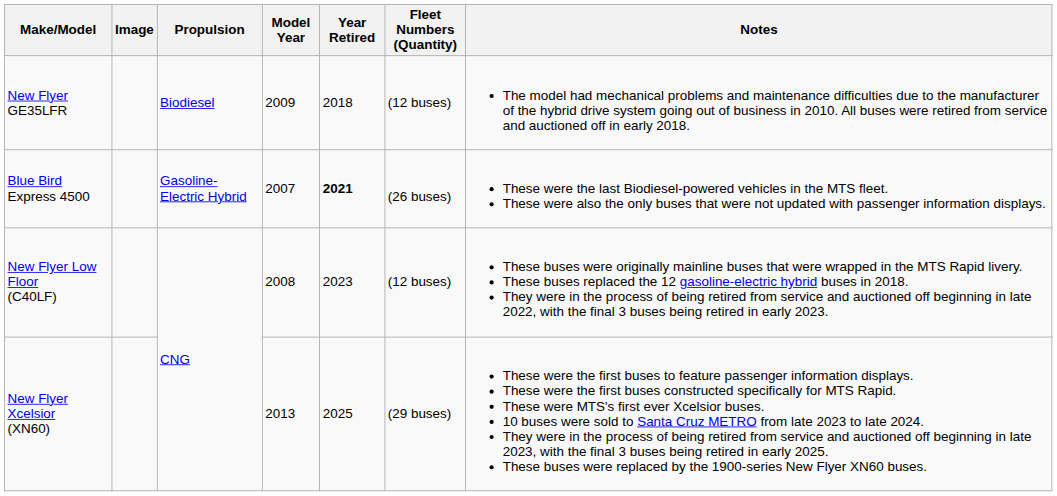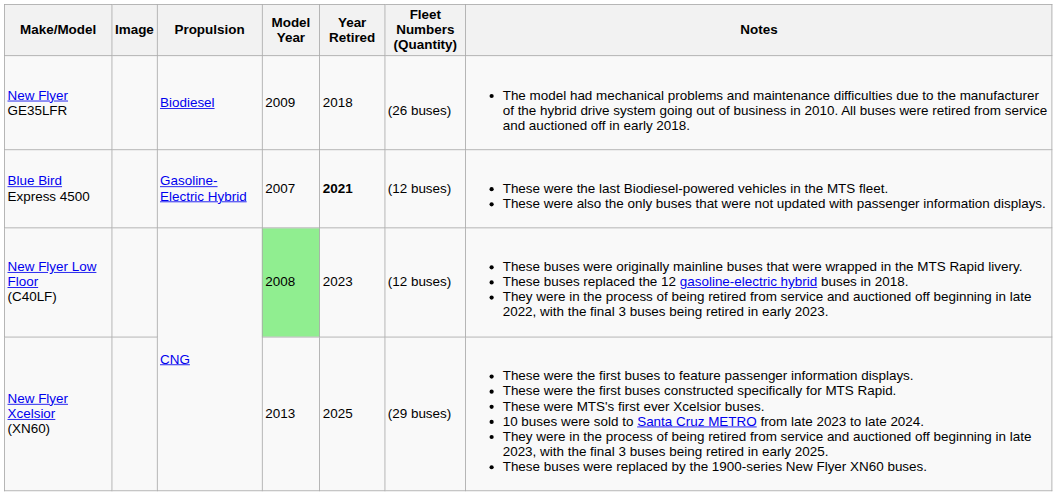 <table class="wikitable sortable">
 <tr>
 <th>Make/Model</th>
 <th class="unsortable">Image</th>
 <th>Propulsion</th>
 <th>Model Year</th>
 <th>Year Retired</th>
 <th>Fleet Numbers <br>(Quantity)</th>
 <th class="unsortable">Notes</th>
 </tr>
 <tr>
 <td><a href='#'>New Flyer</a> GE35LFR</td>
 <td></td>
 <td><a href='#'>Biodiesel</a></td>
 <td>2009</td>
 <td>2018</td>
-<td> (12 buses)</td>
+<td><br>(26 buses)</td>
 <td><br><ul><li>The model had mechanical problems and maintenance difficulties due to the manufacturer of the hybrid drive system going out of business in 2010. All buses were retired from service and auctioned off in early 2018.</li></ul></td>
 </tr>
 <tr>
 <td><a href='#'>Blue Bird</a> Express 4500</td>
 <td></td>
 <td><a href='#'>Gasoline-Electric Hybrid</a></td>
 <td>2007</td>
 <td><strong>2021</strong></td>
-<td><br>(26 buses)</td>
+<td> (12 buses)</td>
 <td><br><ul><li>These were the last Biodiesel-powered vehicles in the MTS fleet.</li><li>These were also the only buses that were not updated with passenger information displays.</li></ul></td>
 </tr>
 <tr>
 <td><a href='#'>New Flyer Low Floor</a><br>(C40LF)</td>
 <td></td>
 <td rowspan="2"><a href='#'>CNG</a></td>
-<td>2008</td>
+<td style="background: lightgreen;">2008</td>
 <td>2023</td>
 <td> (12 buses)</td>
 <td><br><ul><li>These buses were originally mainline buses that were wrapped in the MTS Rapid livery.</li><li>These buses replaced the 12 <a href='#'>gasoline-electric hybrid</a> buses in 2018.</li><li>They were in the process of being retired from service and auctioned off beginning in late 2022, with the final 3 buses being retired in early 2023.</li></ul></td>
 </tr>
 <tr>
 <td><a href='#'>New Flyer Xcelsior</a><br>(XN60)</td>
 <td></td>
 <td>2013</td>
 <td>2025</td>
 <td> (29 buses)</td>
 <td><br><ul><li>These were the first buses to feature passenger information displays.</li><li>These were the first buses constructed specifically for MTS Rapid.</li><li>These were MTS's first ever Xcelsior buses.</li><li>10 buses were sold to <a href='#'>Santa Cruz METRO</a> from late 2023 to late 2024.</li><li>They were in the process of being retired from service and auctioned off beginning in late 2023, with the final 3 buses being retired in early 2025.</li><li>These buses were replaced by the 1900-series New Flyer XN60 buses.</li></ul></td>
 </tr>
 </table>
